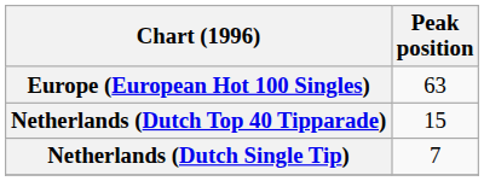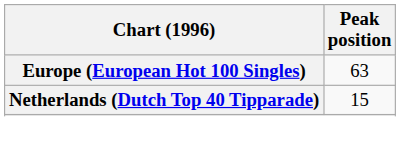 <table class="wikitable sortable plainrowheaders" style="text-align:center">
 <tr>
 <th scope="col">Chart (1996)</th>
 <th scope="col">Peak<br>position</th>
 </tr>
 <tr>
 <th scope="row">Europe (<a href='#'>European Hot 100 Singles</a>)</th>
 <td>63</td>
 </tr>
 <tr>
 <th scope="row">Netherlands (<a href='#'>Dutch Top 40 Tipparade</a>)</th>
 <td>15</td>
-</tr>
-<tr>
-<th scope="row">Netherlands (<a href='#'>Dutch Single Tip</a>)</th>
-<td>7</td>
 </tr>
 <tr>
 </tr>
 <tr>
 </tr>
 <tr>
 </tr>
 <tr>
 </tr>
 <tr>
 </tr>
 <tr>
 </tr>
 <tr>
 </tr>
 </table>
